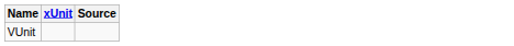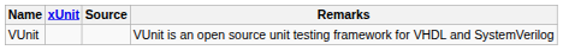 <table class="wikitable sortable">
 <tr>
 <th>Name</th>
 <th><a href='#'>xUnit</a></th>
 <th>Source</th>
+<th>Remarks</th>
 </tr>
 <tr>
 <td>VUnit</td>
 <td></td>
 <td></td>
+<td>VUnit is an open source unit testing framework for VHDL and SystemVerilog</td>
 </tr>
 </table>
